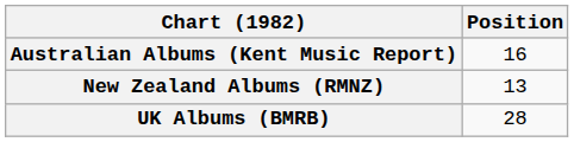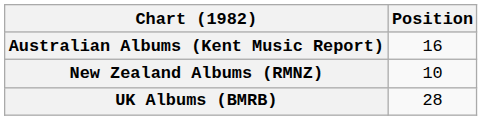 <table class="wikitable sortable plainrowheaders" style="text-align:center">
 <tr>
 <th scope="col">Chart (1982)</th>
 <th scope="col">Position</th>
 </tr>
 <tr>
 <th scope="row">Australian Albums (Kent Music Report)</th>
 <td>16</td>
 </tr>
 <tr>
 <th scope="row">New Zealand Albums (RMNZ)</th>
-<td>13</td>
+<td>10</td>
 </tr>
 <tr>
 <th scope="row">UK Albums (BMRB)</th>
 <td>28</td>
 </tr>
 </table>
